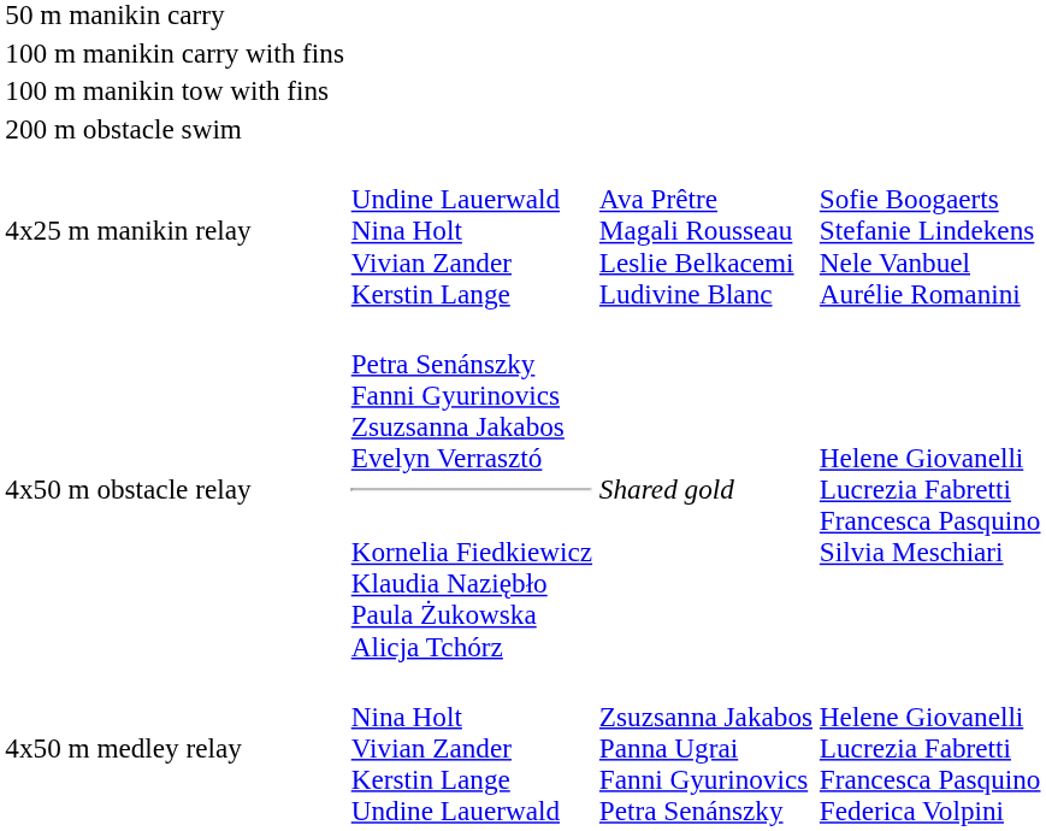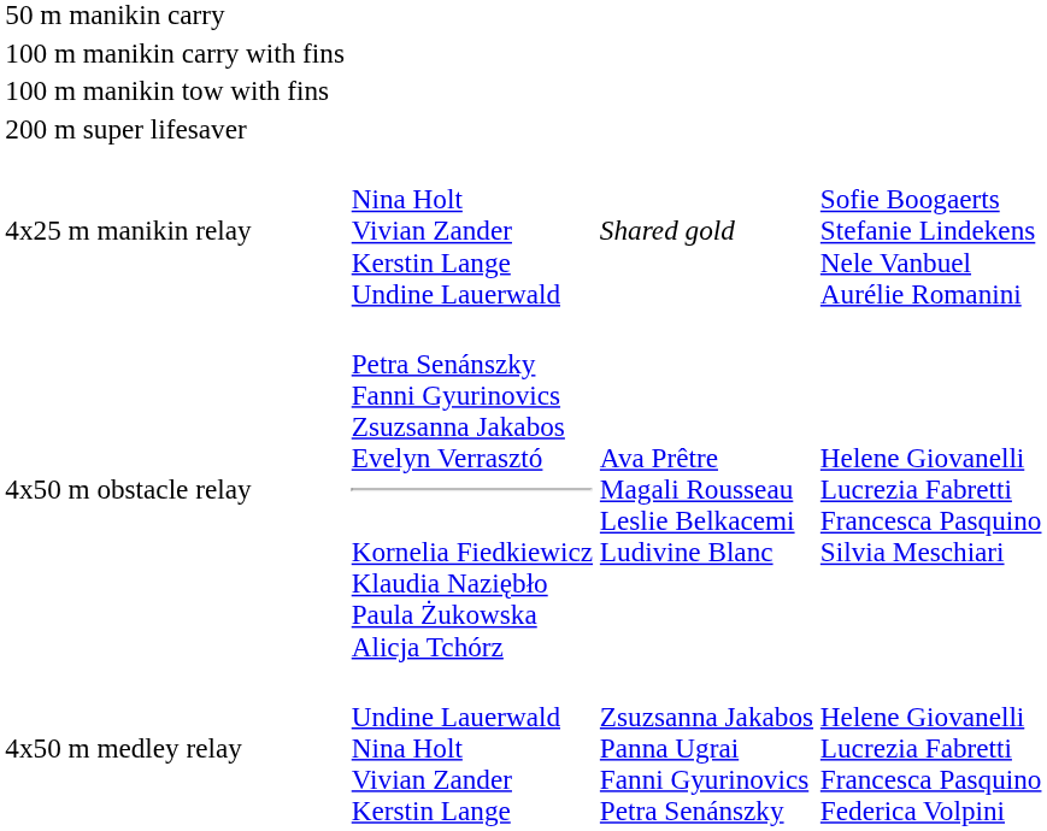 <table>
 <tr>
 <td>50 m manikin carry<br></td>
 <td></td>
 <td></td>
 <td></td>
 </tr>
 <tr>
 <td>100 m manikin carry with fins<br></td>
 <td></td>
 <td></td>
 <td></td>
 </tr>
 <tr>
 <td>100 m manikin tow with fins<br></td>
 <td></td>
 <td></td>
 <td></td>
 </tr>
 <tr>
-<td>200 m obstacle swim<br></td>
+<td>200 m super lifesaver<br></td>
 <td></td>
 <td></td>
 <td></td>
 </tr>
 <tr>
 <td>4x25 m manikin relay<br></td>
-<td><br><a href='#'>Undine Lauerwald</a><br><a href='#'>Nina Holt</a><br><a href='#'>Vivian Zander</a><br><a href='#'>Kerstin Lange</a></td>
-<td><br><a href='#'>Ava Prêtre</a><br><a href='#'>Magali Rousseau</a><br><a href='#'>Leslie Belkacemi</a><br><a href='#'>Ludivine Blanc</a></td>
+<td><br><a href='#'>Nina Holt</a><br><a href='#'>Vivian Zander</a><br><a href='#'>Kerstin Lange</a><br><a href='#'>Undine Lauerwald</a></td>
+<td><em>Shared gold</em></td>
 <td><br><a href='#'>Sofie Boogaerts</a><br><a href='#'>Stefanie Lindekens</a><br><a href='#'>Nele Vanbuel</a><br><a href='#'>Aurélie Romanini</a></td>
 </tr>
 <tr>
 <td>4x50 m obstacle relay<br></td>
 <td><br><a href='#'>Petra Senánszky</a><br><a href='#'>Fanni Gyurinovics</a><br><a href='#'>Zsuzsanna Jakabos</a><br><a href='#'>Evelyn Verrasztó</a><hr><br><a href='#'>Kornelia Fiedkiewicz</a><br><a href='#'>Klaudia Naziębło</a><br><a href='#'>Paula Żukowska</a><br><a href='#'>Alicja Tchórz</a></td>
-<td><em>Shared gold</em></td>
+<td><br><a href='#'>Ava Prêtre</a><br><a href='#'>Magali Rousseau</a><br><a href='#'>Leslie Belkacemi</a><br><a href='#'>Ludivine Blanc</a></td>
 <td><br><a href='#'>Helene Giovanelli</a><br><a href='#'>Lucrezia Fabretti</a><br><a href='#'>Francesca Pasquino</a><br><a href='#'>Silvia Meschiari</a></td>
 </tr>
 <tr>
 <td>4x50 m medley relay<br></td>
-<td><br><a href='#'>Nina Holt</a><br><a href='#'>Vivian Zander</a><br><a href='#'>Kerstin Lange</a><br><a href='#'>Undine Lauerwald</a></td>
+<td><br><a href='#'>Undine Lauerwald</a><br><a href='#'>Nina Holt</a><br><a href='#'>Vivian Zander</a><br><a href='#'>Kerstin Lange</a></td>
 <td><br><a href='#'>Zsuzsanna Jakabos</a><br><a href='#'>Panna Ugrai</a><br><a href='#'>Fanni Gyurinovics</a><br><a href='#'>Petra Senánszky</a></td>
 <td><br><a href='#'>Helene Giovanelli</a><br><a href='#'>Lucrezia Fabretti</a><br><a href='#'>Francesca Pasquino</a><br><a href='#'>Federica Volpini</a></td>
 </tr>
 </table>
